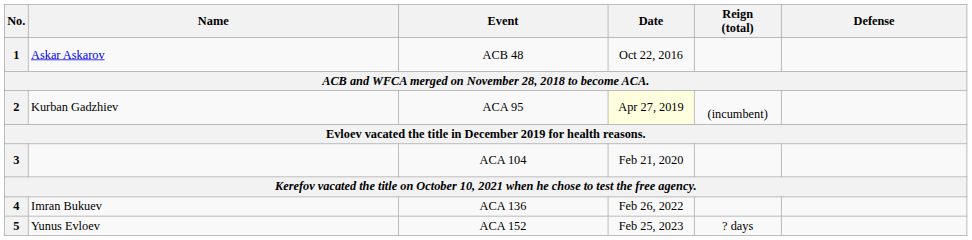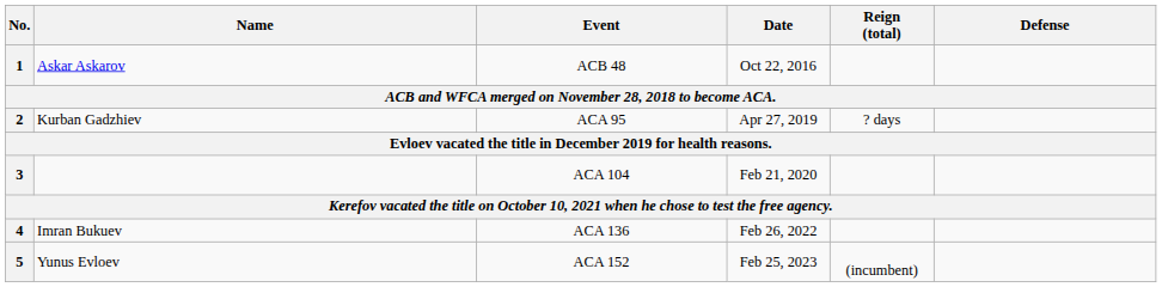 <table class="wikitable" style="width:99%;">
 <tr>
 <th style="width:2%;">No.</th>
 <th>Name</th>
 <th>Event</th>
 <th style="width:9%;">Date</th>
 <th style="width:9%;">Reign<br>(total)</th>
 <th>Defense</th>
 </tr>
 <tr>
 <th>1</th>
 <td align=left> <a href='#'>Askar Askarov</a> <br></td>
 <td align=center>ACB 48<br></td>
 <td align=center>Oct 22, 2016</td>
 <td align=center></td>
 <td><br><br></td>
 </tr>
 <tr>
 <th style="text-align:center;" colspan="6"><em>ACB and WFCA merged on November 28, 2018 to become ACA.</em></th>
 </tr>
 <tr>
 <th>2</th>
 <td align=left> Kurban Gadzhiev</td>
 <td align=center>ACA 95<br></td>
-<td align=center style="background: lightyellow;">Apr 27, 2019</td>
-<td align=center><br>(incumbent)<br></td>
+<td align=center>Apr 27, 2019</td>
+<td align=center>? days</td>
 <td></td>
 </tr>
 <tr>
 <th style="text-align:center;" colspan="6">Evloev vacated the title in December 2019 for health reasons.</th>
 </tr>
 <tr>
 <th>3</th>
 <td align=left><br></td>
 <td align=center>ACA 104<br></td>
 <td align=center>Feb 21, 2020</td>
 <td align=center></td>
 <td><br><br></td>
 </tr>
 <tr>
 <th style="text-align:center;" colspan="6"><em>Kerefov vacated the title on October 10, 2021 when he chose to test the free agency.</em></th>
 </tr>
 <tr>
 <th>4</th>
 <td align=left> Imran Bukuev <br></td>
 <td align=center>ACA 136<br></td>
 <td align=center>Feb 26, 2022</td>
 <td align=center></td>
 <td></td>
 </tr>
 <tr>
 <th>5</th>
 <td align=left> Yunus Evloev <br></td>
 <td align=center>ACA 152<br></td>
 <td align=center>Feb 25, 2023</td>
-<td align=center>? days</td>
+<td align=center><br>(incumbent)<br></td>
 <td></td>
 </tr>
 </table>
